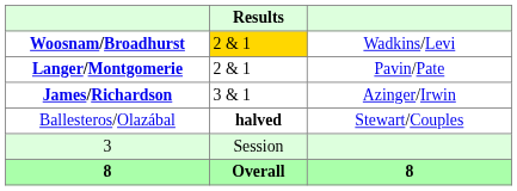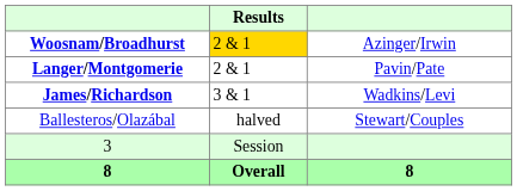 <table border="1" cellpadding="3" style="border-collapse:collapse; text-align:center;">
 <tr style="background:#dfd;">
 <th style="width:12em;"></th>
 <th style="width:5.5em;">Results</th>
 <th style="width:12em;"></th>
 </tr>
 <tr>
 <td><strong><a href='#'>Woosnam</a>/<a href='#'>Broadhurst</a></strong></td>
 <td align=left style="background: gold;"> 2 & 1</td>
-<td><a href='#'>Wadkins</a>/<a href='#'>Levi</a></td>
+<td><a href='#'>Azinger</a>/<a href='#'>Irwin</a></td>
 </tr>
 <tr>
 <td><strong><a href='#'>Langer</a>/<a href='#'>Montgomerie</a></strong></td>
 <td align=left> 2 & 1</td>
 <td><a href='#'>Pavin</a>/<a href='#'>Pate</a></td>
 </tr>
 <tr>
 <td><strong><a href='#'>James</a>/<a href='#'>Richardson</a></strong></td>
 <td align=left> 3 & 1</td>
-<td><a href='#'>Azinger</a>/<a href='#'>Irwin</a></td>
+<td><a href='#'>Wadkins</a>/<a href='#'>Levi</a></td>
 </tr>
 <tr>
 <td><a href='#'>Ballesteros</a>/<a href='#'>Olazábal</a></td>
-<td><strong>halved</strong></td>
+<td>halved</td>
 <td><a href='#'>Stewart</a>/<a href='#'>Couples</a></td>
 </tr>
 <tr style="background:#dfd;">
 <td>3</td>
 <td>Session</td>
 <td></td>
 </tr>
 <tr style="background:#afa;">
 <th>8</th>
 <th>Overall</th>
 <th>8</th>
 </tr>
 </table>
